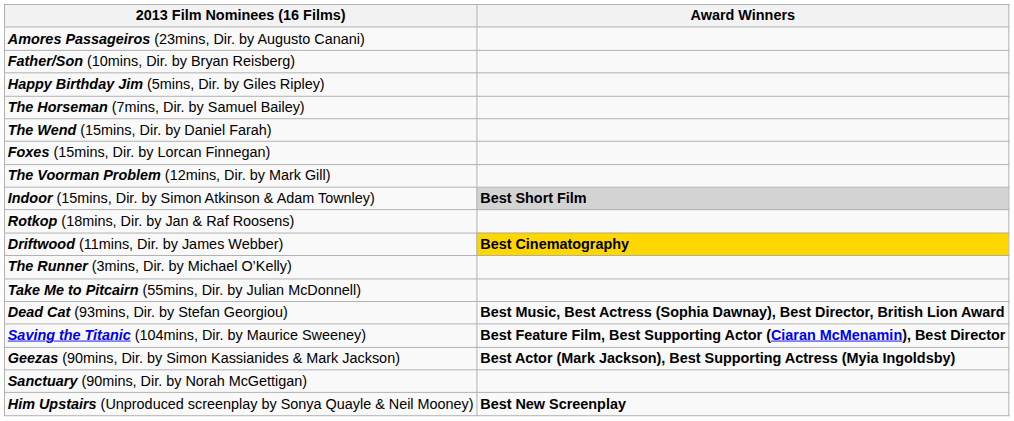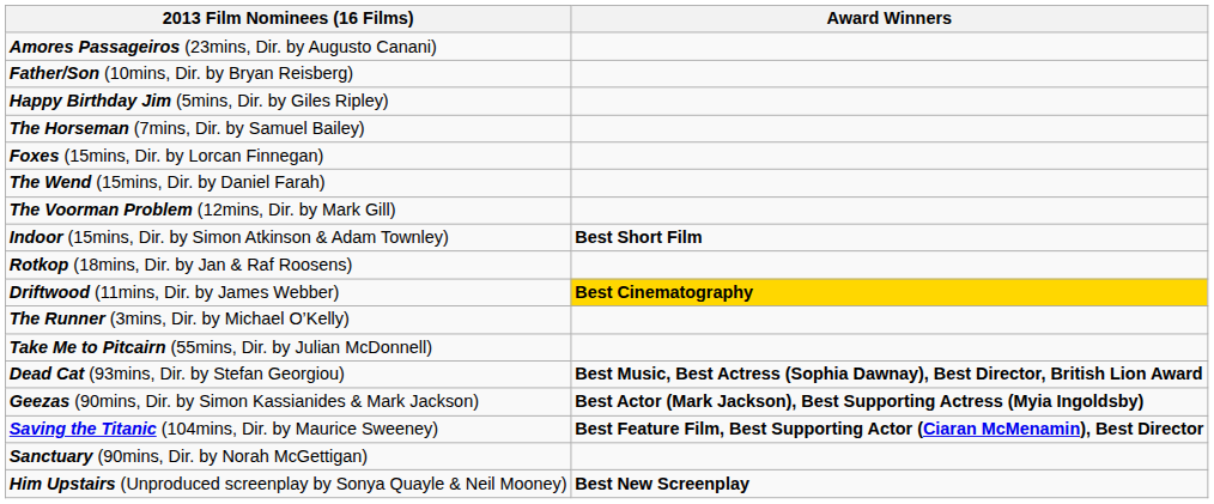 <table class="wikitable mw-collapsible mw-collapsed">
 <tr>
 <th><strong>2013 Film Nominees (16 Films)</strong></th>
 <th><strong>Award Winners</strong></th>
 </tr>
 <tr>
 <td><strong><em>Amores Passageiros</em></strong> (23mins, Dir. by Augusto Canani)</td>
 <td></td>
 </tr>
 <tr>
 <td><strong><em>Father/Son</em></strong> (10mins, Dir. by Bryan Reisberg)</td>
 <td></td>
 </tr>
 <tr>
 <td><strong><em>Happy Birthday Jim</em></strong> (5mins, Dir. by Giles Ripley)</td>
 <td></td>
 </tr>
 <tr>
 <td><strong><em>The Horseman</em></strong> (7mins, Dir. by Samuel Bailey)</td>
 <td></td>
 </tr>
 <tr>
-<td><strong><em>The Wend</em></strong> (15mins, Dir. by Daniel Farah)</td>
+<td><strong><em>Foxes</em></strong> (15mins, Dir. by Lorcan Finnegan)</td>
 <td></td>
 </tr>
 <tr>
-<td><strong><em>Foxes</em></strong> (15mins, Dir. by Lorcan Finnegan)</td>
+<td><strong><em>The Wend</em></strong> (15mins, Dir. by Daniel Farah)</td>
 <td></td>
 </tr>
 <tr>
 <td><strong><em>The Voorman Problem</em></strong> (12mins, Dir. by Mark Gill)</td>
 <td></td>
 </tr>
 <tr>
 <td><strong><em>Indoor</em></strong> (15mins, Dir. by Simon Atkinson & Adam Townley)</td>
-<td style="background: lightgrey;"><strong>Best Short Film</strong></td>
+<td><strong>Best Short Film</strong></td>
 </tr>
 <tr>
 <td><strong><em>Rotkop</em></strong> (18mins, Dir. by Jan & Raf Roosens)</td>
 <td></td>
 </tr>
 <tr>
 <td><strong><em>Driftwood</em></strong> (11mins, Dir. by James Webber)</td>
 <td style="background: gold;"><strong>Best Cinematography</strong></td>
 </tr>
 <tr>
 <td><strong><em>The Runner</em></strong> (3mins, Dir. by Michael O’Kelly)</td>
 <td></td>
 </tr>
 <tr>
 <td><strong><em>Take Me to Pitcairn</em></strong> (55mins, Dir. by Julian McDonnell)</td>
 <td></td>
 </tr>
 <tr>
 <td><strong><em>Dead  Cat</em></strong> (93mins, Dir. by Stefan Georgiou)</td>
 <td><strong>Best Music, Best Actress (Sophia Dawnay), Best Director, British Lion Award</strong></td>
 </tr>
 <tr>
+<td><strong><em>Geezas</em></strong> (90mins, Dir. by Simon Kassianides & Mark Jackson)</td>
+<td><strong>Best Actor (Mark Jackson), Best Supporting Actress (Myia Ingoldsby)</strong></td>
+</tr>
+<tr>
 <td><strong><em><a href='#'>Saving the Titanic</a></em></strong> (104mins, Dir. by Maurice Sweeney)</td>
 <td><strong>Best Feature Film, Best Supporting Actor (<a href='#'>Ciaran McMenamin</a>), Best Director</strong></td>
-</tr>
-<tr>
-<td><strong><em>Geezas</em></strong> (90mins, Dir. by Simon Kassianides & Mark Jackson)</td>
-<td><strong>Best Actor (Mark Jackson), Best Supporting Actress (Myia Ingoldsby)</strong></td>
 </tr>
 <tr>
 <td><strong><em>Sanctuary</em></strong> (90mins, Dir. by Norah McGettigan)</td>
 <td></td>
 </tr>
 <tr>
 <td><strong><em>Him Upstairs</em></strong> (Unproduced screenplay by Sonya Quayle & Neil Mooney)</td>
 <td><strong>Best New Screenplay</strong></td>
 </tr>
 </table>
